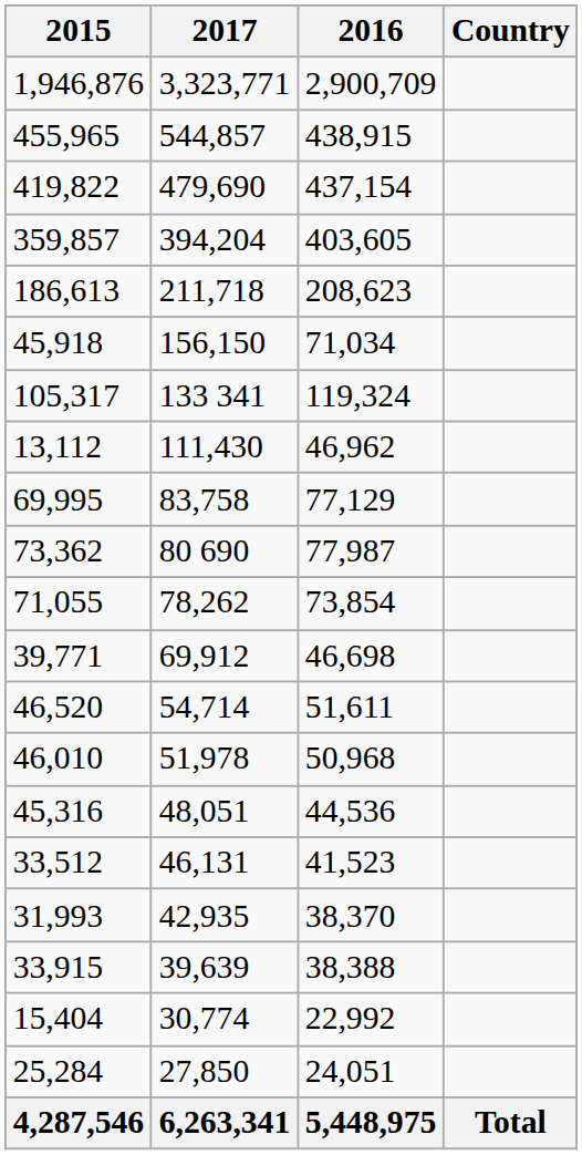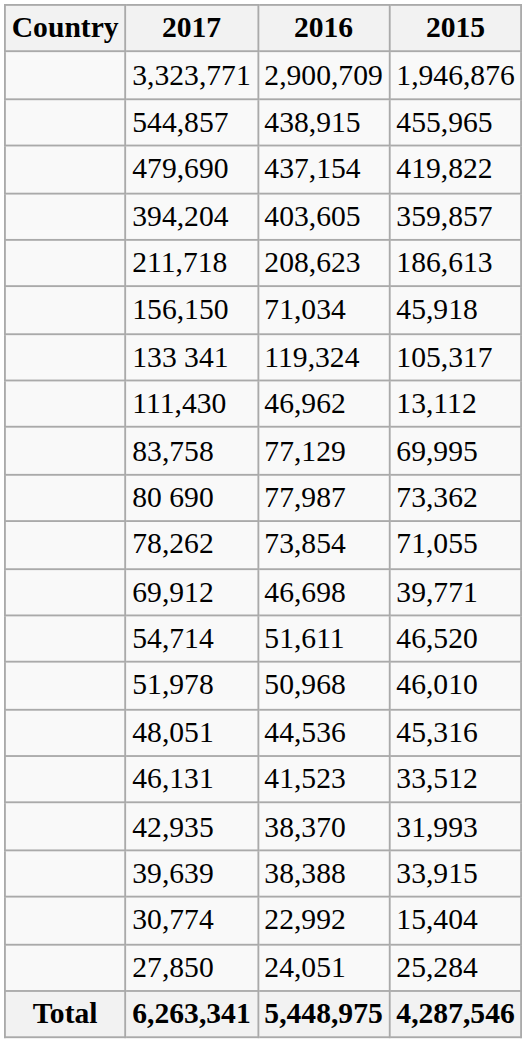 <table class="wikitable sortable">
 <tr>
-<th>2015</th>
+<th>Country</th>
 <th>2017</th>
 <th>2016</th>
-<th>Country</th>
+<th>2015</th>
 </tr>
 <tr>
-<td>1,946,876</td>
+<td></td>
 <td>3,323,771</td>
 <td>2,900,709</td>
-<td></td>
+<td>1,946,876</td>
 </tr>
 <tr>
-<td>455,965</td>
+<td></td>
 <td>544,857</td>
 <td>438,915</td>
-<td></td>
+<td>455,965</td>
 </tr>
 <tr>
-<td>419,822</td>
+<td></td>
 <td>479,690</td>
 <td>437,154</td>
-<td></td>
+<td>419,822</td>
 </tr>
 <tr>
-<td>359,857</td>
+<td></td>
 <td>394,204</td>
 <td>403,605</td>
-<td></td>
+<td>359,857</td>
 </tr>
 <tr>
-<td>186,613</td>
+<td></td>
 <td>211,718</td>
 <td>208,623</td>
-<td></td>
+<td>186,613</td>
 </tr>
 <tr>
-<td>45,918</td>
+<td></td>
 <td>156,150</td>
 <td>71,034</td>
-<td></td>
+<td>45,918</td>
 </tr>
 <tr>
-<td>105,317</td>
+<td></td>
 <td>133 341</td>
 <td>119,324</td>
-<td></td>
+<td>105,317</td>
 </tr>
 <tr>
-<td>13,112</td>
+<td></td>
 <td>111,430</td>
 <td>46,962</td>
-<td></td>
+<td>13,112</td>
 </tr>
 <tr>
-<td>69,995</td>
+<td></td>
 <td>83,758</td>
 <td>77,129</td>
-<td></td>
+<td>69,995</td>
 </tr>
 <tr>
-<td>73,362</td>
+<td></td>
 <td>80 690</td>
 <td>77,987</td>
-<td></td>
+<td>73,362</td>
 </tr>
 <tr>
-<td>71,055</td>
+<td></td>
 <td>78,262</td>
 <td>73,854</td>
-<td></td>
+<td>71,055</td>
 </tr>
 <tr>
-<td>39,771</td>
+<td></td>
 <td>69,912</td>
 <td>46,698</td>
-<td></td>
+<td>39,771</td>
 </tr>
 <tr>
-<td>46,520</td>
+<td></td>
 <td>54,714</td>
 <td>51,611</td>
-<td></td>
+<td>46,520</td>
 </tr>
 <tr>
-<td>46,010</td>
+<td></td>
 <td>51,978</td>
 <td>50,968</td>
-<td></td>
+<td>46,010</td>
 </tr>
 <tr>
-<td>45,316</td>
+<td></td>
 <td>48,051</td>
 <td>44,536</td>
-<td></td>
+<td>45,316</td>
 </tr>
 <tr>
-<td>33,512</td>
+<td></td>
 <td>46,131</td>
 <td>41,523</td>
-<td></td>
+<td>33,512</td>
 </tr>
 <tr>
-<td>31,993</td>
+<td></td>
 <td>42,935</td>
 <td>38,370</td>
-<td></td>
+<td>31,993</td>
 </tr>
 <tr>
-<td>33,915</td>
+<td></td>
 <td>39,639</td>
 <td>38,388</td>
-<td></td>
+<td>33,915</td>
 </tr>
 <tr>
-<td>15,404</td>
+<td></td>
 <td>30,774</td>
 <td>22,992</td>
-<td></td>
+<td>15,404</td>
 </tr>
 <tr>
-<td>25,284</td>
+<td></td>
 <td>27,850</td>
 <td>24,051</td>
-<td></td>
+<td>25,284</td>
 </tr>
 <tr>
-<th>4,287,546</th>
+<th>Total</th>
 <th>6,263,341</th>
 <th>5,448,975</th>
-<th>Total</th>
+<th>4,287,546</th>
 </tr>
 </table>
